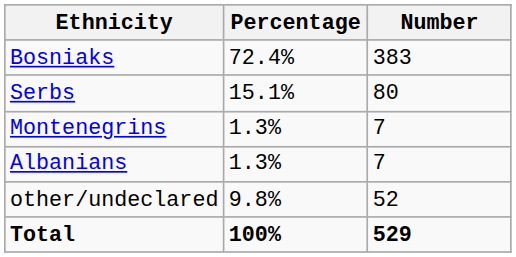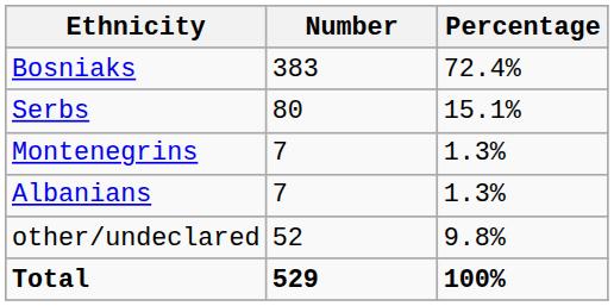 <table class="wikitable">
 <tr>
 <th width="100px">Ethnicity</th>
+<th width="80px">Number</th>
 <th width="80px">Percentage</th>
-<th width="80px">Number</th>
 </tr>
 <tr>
 <td><a href='#'>Bosniaks</a></td>
+<td>383</td>
 <td>72.4%</td>
-<td>383</td>
 </tr>
 <tr>
 <td><a href='#'>Serbs</a></td>
+<td>80</td>
 <td>15.1%</td>
-<td>80</td>
 </tr>
 <tr>
 <td><a href='#'>Montenegrins</a></td>
+<td>7</td>
 <td>1.3%</td>
-<td>7</td>
 </tr>
 <tr>
 <td><a href='#'>Albanians</a></td>
+<td>7</td>
 <td>1.3%</td>
-<td>7</td>
 </tr>
 <tr>
 <td>other/undeclared</td>
+<td>52</td>
 <td>9.8%</td>
-<td>52</td>
 </tr>
 <tr>
 <td><strong>Total</strong></td>
+<td><strong>529</strong></td>
 <td><strong>100%</strong></td>
-<td><strong>529</strong></td>
 </tr>
 </table>
